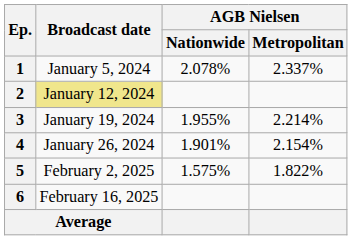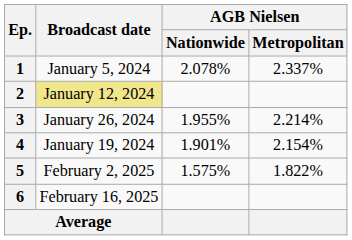 <table class="wikitable" style="text-align:center">
 <tr>
 <th rowspan="2">Ep.</th>
 <th rowspan="2">Broadcast date</th>
 <th colspan="2">AGB Nielsen</th>
 </tr>
 <tr>
 <th>Nationwide</th>
 <th>Metropolitan</th>
 </tr>
 <tr>
 <th>1</th>
 <td>January 5, 2024</td>
 <td>2.078% </td>
 <td>2.337% </td>
 </tr>
 <tr>
 <th>2</th>
 <td style="background: khaki;">January 12, 2024</td>
 <td><strong></strong> </td>
 <td><strong></strong> </td>
 </tr>
 <tr>
 <th>3</th>
-<td>January 19, 2024</td>
+<td>January 26, 2024</td>
 <td>1.955% </td>
 <td>2.214% </td>
 </tr>
 <tr>
 <th>4</th>
-<td>January 26, 2024</td>
+<td>January 19, 2024</td>
 <td>1.901% </td>
 <td>2.154% </td>
 </tr>
 <tr>
 <th>5</th>
 <td>February 2, 2025</td>
 <td>1.575% </td>
 <td>1.822% </td>
 </tr>
 <tr>
 <th>6</th>
 <td>February 16, 2025</td>
 <td><strong></strong> </td>
 <td><strong></strong> </td>
 </tr>
 <tr>
 <th colspan="2">Average</th>
 <th></th>
 <th></th>
 </tr>
 </table>
